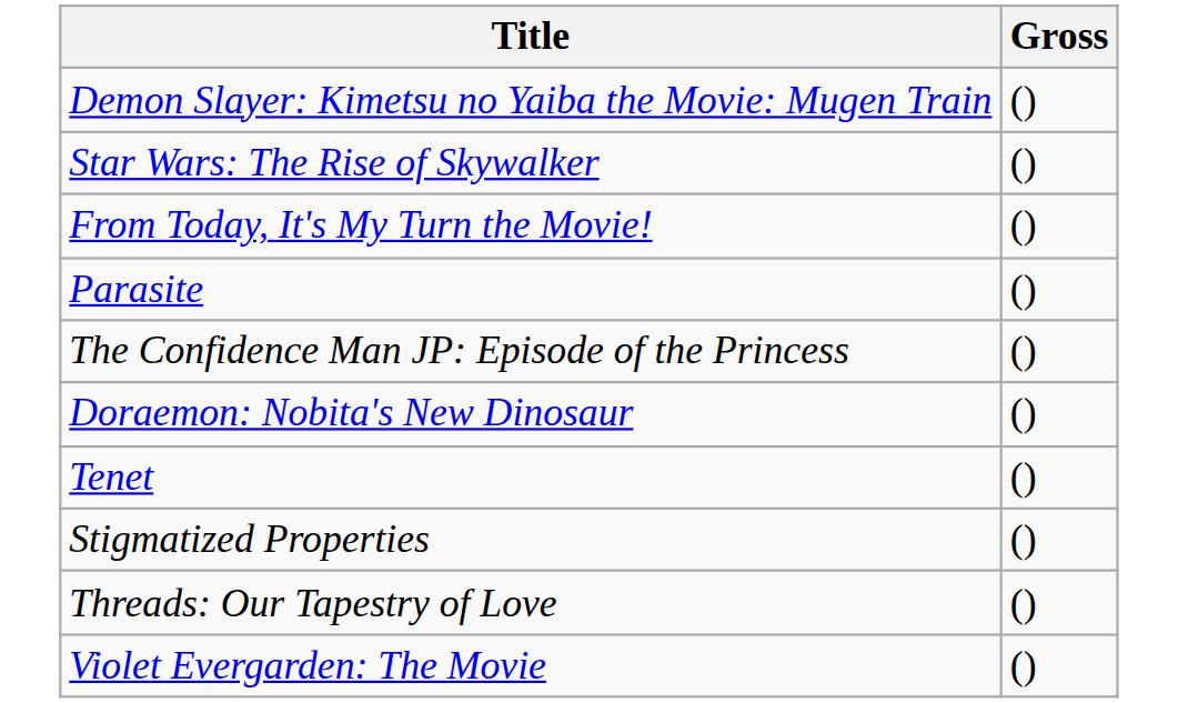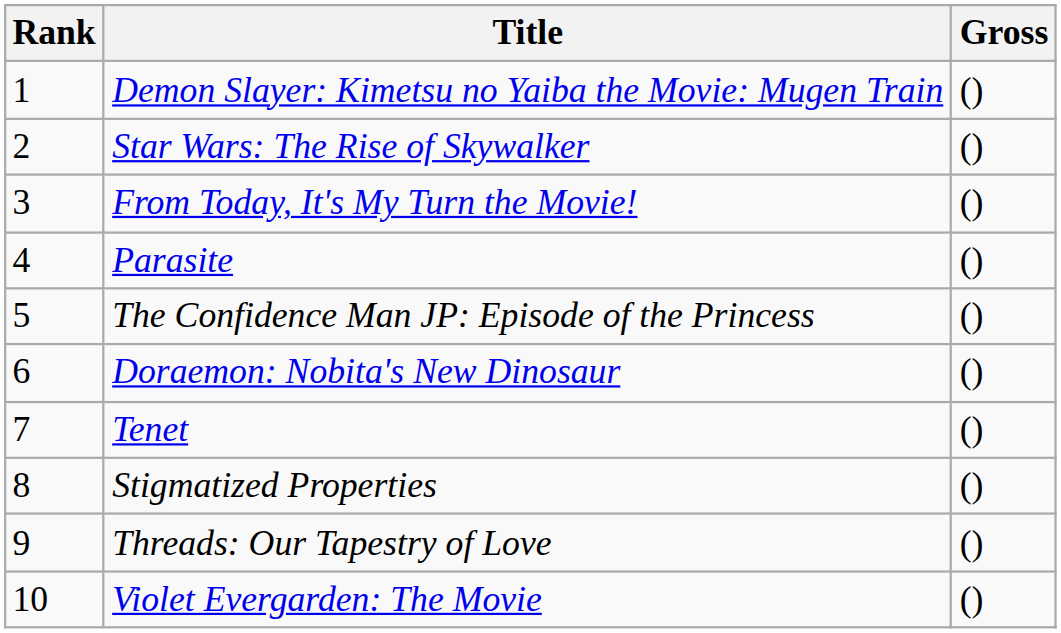 <table class="wikitable sortable" style="margin:auto; margin:auto;">
 <tr>
+<th>Rank</th>
 <th>Title</th>
 <th>Gross</th>
 </tr>
 <tr>
+<td>1</td>
 <td> <em><a href='#'>Demon Slayer: Kimetsu no Yaiba the Movie: Mugen Train</a></em></td>
 <td> ()</td>
 </tr>
 <tr>
+<td>2</td>
 <td><em><a href='#'>Star Wars: The Rise of Skywalker</a></em></td>
 <td> ()</td>
 </tr>
 <tr>
+<td>3</td>
 <td> <em><a href='#'>From Today, It's My Turn the Movie!</a></em></td>
 <td> ()</td>
 </tr>
 <tr>
+<td>4</td>
 <td><em><a href='#'>Parasite</a></em></td>
 <td> ()</td>
 </tr>
 <tr>
+<td>5</td>
 <td> <em>The Confidence Man JP: Episode of the Princess</em></td>
 <td> ()</td>
 </tr>
 <tr>
+<td>6</td>
 <td> <em><a href='#'>Doraemon: Nobita's New Dinosaur</a></em></td>
 <td> ()</td>
 </tr>
 <tr>
+<td>7</td>
 <td><em><a href='#'>Tenet</a></em></td>
 <td> ()</td>
 </tr>
 <tr>
+<td>8</td>
 <td> <em>Stigmatized Properties</em></td>
 <td> ()</td>
 </tr>
 <tr>
+<td>9</td>
 <td> <em>Threads: Our Tapestry of Love</em></td>
 <td> ()</td>
 </tr>
 <tr>
+<td>10</td>
 <td> <em><a href='#'>Violet Evergarden: The Movie</a></em></td>
 <td> ()</td>
 </tr>
 </table>
